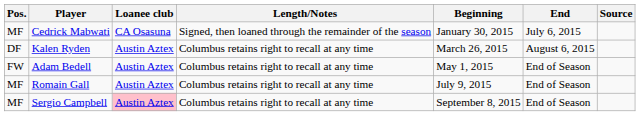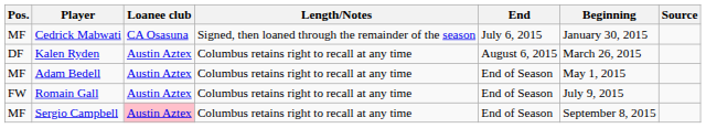 <table class="wikitable sortable" style="text-align: left">
 <tr>
 <th><strong>Pos.</strong></th>
 <th><strong>Player</strong></th>
 <th><strong>Loanee club</strong></th>
 <th><strong>Length/Notes</strong></th>
+<th><strong>End</strong></th>
 <th><strong>Beginning</strong></th>
-<th><strong>End</strong></th>
 <th><strong>Source</strong></th>
 </tr>
 <tr>
 <td>MF</td>
 <td> <a href='#'>Cedrick Mabwati</a></td>
 <td> <a href='#'>CA Osasuna</a></td>
 <td>Signed, then loaned through the remainder of the <a href='#'>season</a></td>
+<td>July 6, 2015</td>
 <td>January 30, 2015</td>
-<td>July 6, 2015</td>
 <td align=center></td>
 </tr>
 <tr>
 <td>DF</td>
 <td> <a href='#'>Kalen Ryden</a></td>
 <td> <a href='#'>Austin Aztex</a></td>
 <td>Columbus retains right to recall at any time</td>
+<td>August 6, 2015</td>
 <td>March 26, 2015</td>
-<td>August 6, 2015</td>
+<td align=center></td>
+</tr>
+<tr>
+<td>MF</td>
+<td> <a href='#'>Adam Bedell</a></td>
+<td> <a href='#'>Austin Aztex</a></td>
+<td>Columbus retains right to recall at any time</td>
+<td>End of Season</td>
+<td>May 1, 2015</td>
 <td align=center></td>
 </tr>
 <tr>
 <td>FW</td>
-<td> <a href='#'>Adam Bedell</a></td>
-<td> <a href='#'>Austin Aztex</a></td>
-<td>Columbus retains right to recall at any time</td>
-<td>May 1, 2015</td>
-<td>End of Season</td>
-<td align=center></td>
-</tr>
-<tr>
-<td>MF</td>
 <td> <a href='#'>Romain Gall</a></td>
 <td> <a href='#'>Austin Aztex</a></td>
 <td>Columbus retains right to recall at any time</td>
+<td>End of Season</td>
 <td>July 9, 2015</td>
-<td>End of Season</td>
 <td align=center></td>
 </tr>
 <tr>
 <td>MF</td>
 <td> <a href='#'>Sergio Campbell</a></td>
 <td style="background: pink;"> <a href='#'>Austin Aztex</a></td>
 <td>Columbus retains right to recall at any time</td>
+<td>End of Season</td>
 <td>September 8, 2015</td>
-<td>End of Season</td>
 <td align=center></td>
 </tr>
 </table>
